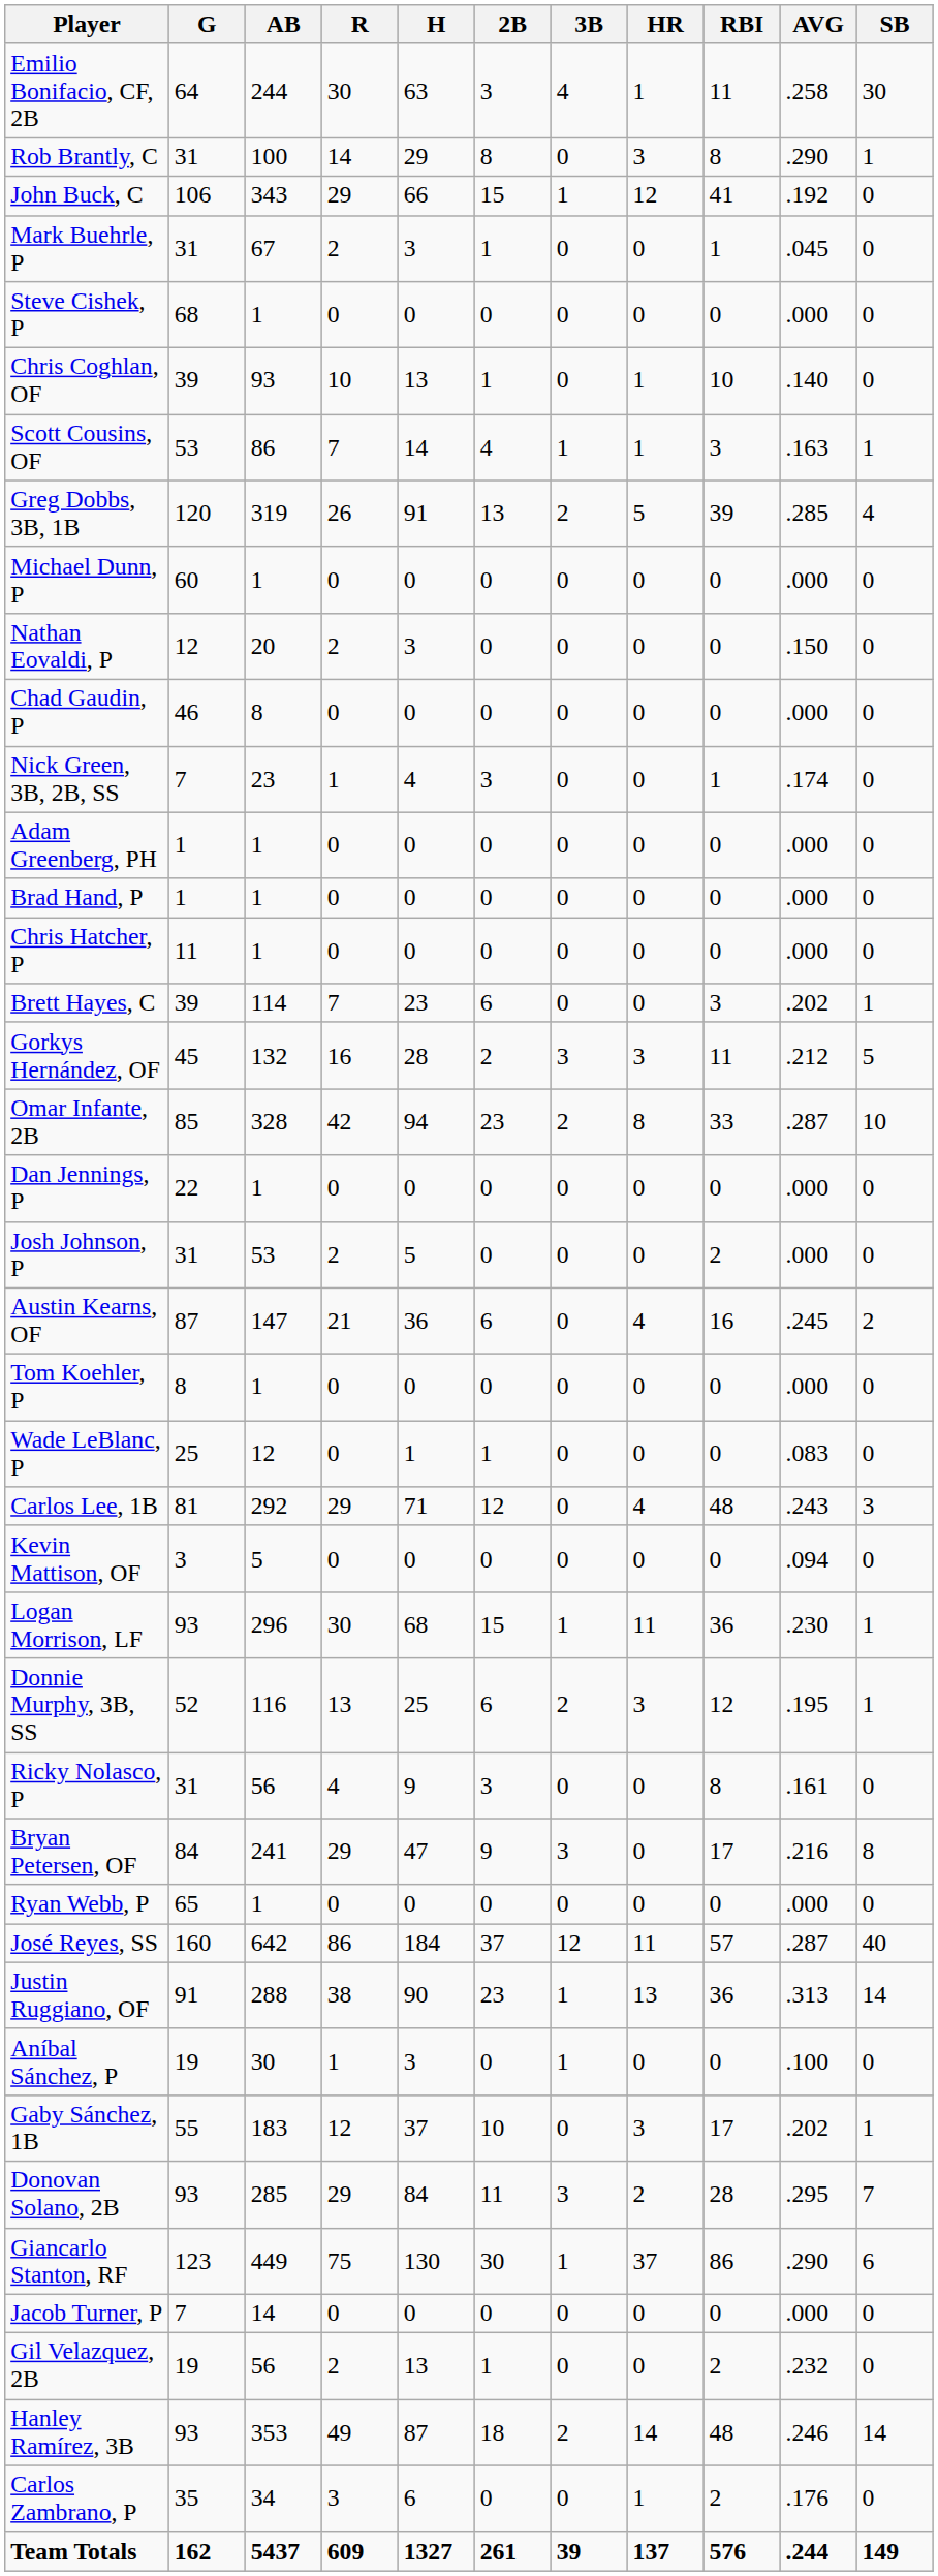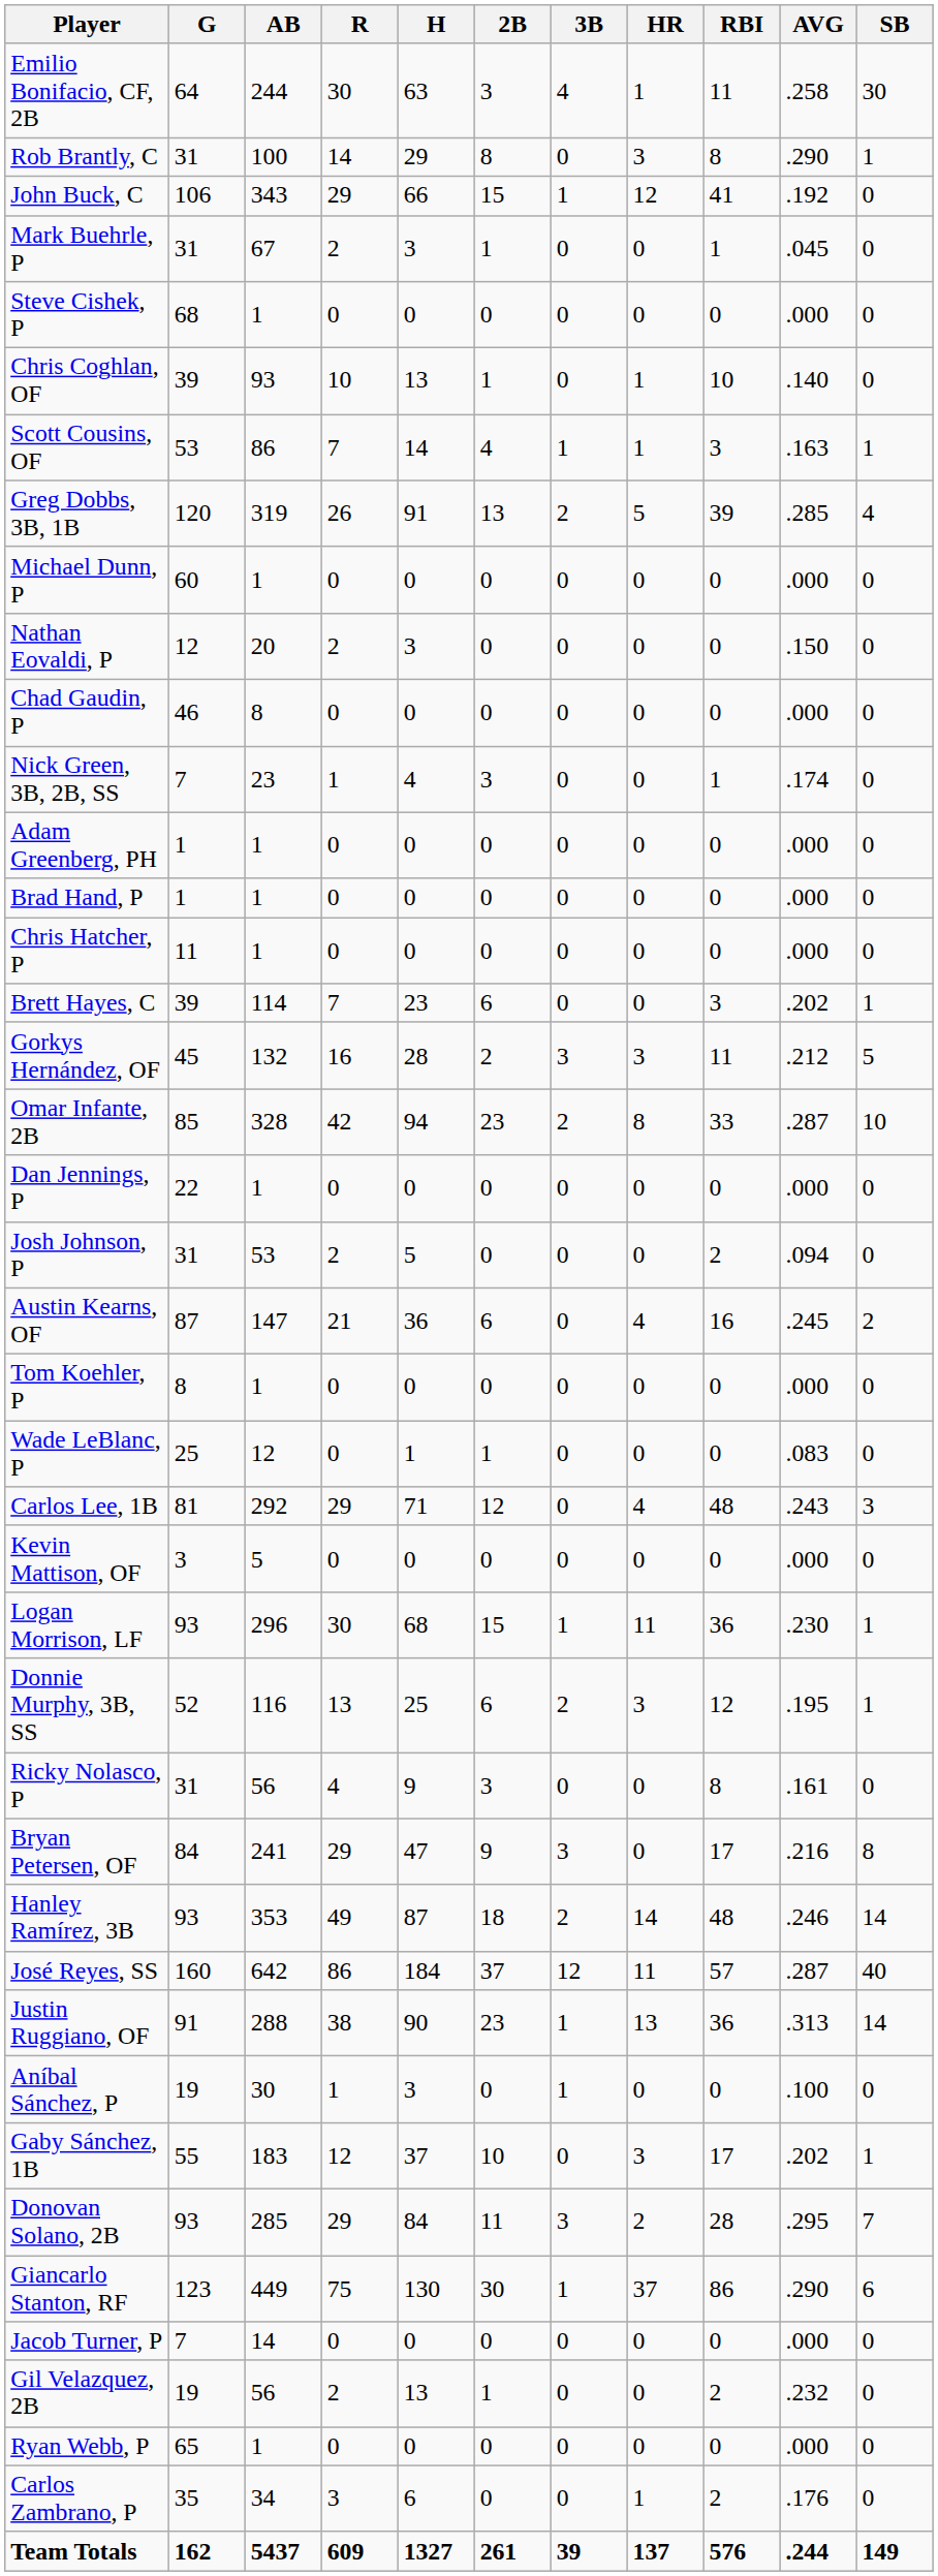 <table class="wikitable sortable">
 <tr>
 <th bgcolor="#DDDDFF" width="15%">Player</th>
 <th bgcolor="#DDDDFF" width="7%">G</th>
 <th bgcolor="#DDDDFF" width="7%">AB</th>
 <th bgcolor="#DDDDFF" width="7%">R</th>
 <th bgcolor="#DDDDFF" width="7%">H</th>
 <th bgcolor="#DDDDFF" width="7%">2B</th>
 <th bgcolor="#DDDDFF" width="7%">3B</th>
 <th bgcolor="#DDDDFF" width="7%">HR</th>
 <th bgcolor="#DDDDFF" width="7%">RBI</th>
 <th bgcolor="#DDDDFF" width="7%">AVG</th>
 <th bgcolor="#DDDDFF" width="7%">SB</th>
 </tr>
 <tr>
 <td><a href='#'>Emilio Bonifacio</a>, CF, 2B</td>
 <td>64</td>
 <td>244</td>
 <td>30</td>
 <td>63</td>
 <td>3</td>
 <td>4</td>
 <td>1</td>
 <td>11</td>
 <td>.258</td>
 <td>30</td>
 </tr>
 <tr>
 <td><a href='#'>Rob Brantly</a>, C</td>
 <td>31</td>
 <td>100</td>
 <td>14</td>
 <td>29</td>
 <td>8</td>
 <td>0</td>
 <td>3</td>
 <td>8</td>
 <td>.290</td>
 <td>1</td>
 </tr>
 <tr>
 <td><a href='#'>John Buck</a>, C</td>
 <td>106</td>
 <td>343</td>
 <td>29</td>
 <td>66</td>
 <td>15</td>
 <td>1</td>
 <td>12</td>
 <td>41</td>
 <td>.192</td>
 <td>0</td>
 </tr>
 <tr>
 <td><a href='#'>Mark Buehrle</a>, P</td>
 <td>31</td>
 <td>67</td>
 <td>2</td>
 <td>3</td>
 <td>1</td>
 <td>0</td>
 <td>0</td>
 <td>1</td>
 <td>.045</td>
 <td>0</td>
 </tr>
 <tr>
 <td><a href='#'>Steve Cishek</a>, P</td>
 <td>68</td>
 <td>1</td>
 <td>0</td>
 <td>0</td>
 <td>0</td>
 <td>0</td>
 <td>0</td>
 <td>0</td>
 <td>.000</td>
 <td>0</td>
 </tr>
 <tr>
 <td><a href='#'>Chris Coghlan</a>, OF</td>
 <td>39</td>
 <td>93</td>
 <td>10</td>
 <td>13</td>
 <td>1</td>
 <td>0</td>
 <td>1</td>
 <td>10</td>
 <td>.140</td>
 <td>0</td>
 </tr>
 <tr>
 <td><a href='#'>Scott Cousins</a>, OF</td>
 <td>53</td>
 <td>86</td>
 <td>7</td>
 <td>14</td>
 <td>4</td>
 <td>1</td>
 <td>1</td>
 <td>3</td>
 <td>.163</td>
 <td>1</td>
 </tr>
 <tr>
 <td><a href='#'>Greg Dobbs</a>, 3B, 1B</td>
 <td>120</td>
 <td>319</td>
 <td>26</td>
 <td>91</td>
 <td>13</td>
 <td>2</td>
 <td>5</td>
 <td>39</td>
 <td>.285</td>
 <td>4</td>
 </tr>
 <tr>
 <td><a href='#'>Michael Dunn</a>, P</td>
 <td>60</td>
 <td>1</td>
 <td>0</td>
 <td>0</td>
 <td>0</td>
 <td>0</td>
 <td>0</td>
 <td>0</td>
 <td>.000</td>
 <td>0</td>
 </tr>
 <tr>
 <td><a href='#'>Nathan Eovaldi</a>, P</td>
 <td>12</td>
 <td>20</td>
 <td>2</td>
 <td>3</td>
 <td>0</td>
 <td>0</td>
 <td>0</td>
 <td>0</td>
 <td>.150</td>
 <td>0</td>
 </tr>
 <tr>
 <td><a href='#'>Chad Gaudin</a>, P</td>
 <td>46</td>
 <td>8</td>
 <td>0</td>
 <td>0</td>
 <td>0</td>
 <td>0</td>
 <td>0</td>
 <td>0</td>
 <td>.000</td>
 <td>0</td>
 </tr>
 <tr>
 <td><a href='#'>Nick Green</a>, 3B, 2B, SS</td>
 <td>7</td>
 <td>23</td>
 <td>1</td>
 <td>4</td>
 <td>3</td>
 <td>0</td>
 <td>0</td>
 <td>1</td>
 <td>.174</td>
 <td>0</td>
 </tr>
 <tr>
 <td><a href='#'>Adam Greenberg</a>, PH</td>
 <td>1</td>
 <td>1</td>
 <td>0</td>
 <td>0</td>
 <td>0</td>
 <td>0</td>
 <td>0</td>
 <td>0</td>
 <td>.000</td>
 <td>0</td>
 </tr>
 <tr>
 <td><a href='#'>Brad Hand</a>, P</td>
 <td>1</td>
 <td>1</td>
 <td>0</td>
 <td>0</td>
 <td>0</td>
 <td>0</td>
 <td>0</td>
 <td>0</td>
 <td>.000</td>
 <td>0</td>
 </tr>
 <tr>
 <td><a href='#'>Chris Hatcher</a>, P</td>
 <td>11</td>
 <td>1</td>
 <td>0</td>
 <td>0</td>
 <td>0</td>
 <td>0</td>
 <td>0</td>
 <td>0</td>
 <td>.000</td>
 <td>0</td>
 </tr>
 <tr>
 <td><a href='#'>Brett Hayes</a>, C</td>
 <td>39</td>
 <td>114</td>
 <td>7</td>
 <td>23</td>
 <td>6</td>
 <td>0</td>
 <td>0</td>
 <td>3</td>
 <td>.202</td>
 <td>1</td>
 </tr>
 <tr>
 <td><a href='#'>Gorkys Hernández</a>, OF</td>
 <td>45</td>
 <td>132</td>
 <td>16</td>
 <td>28</td>
 <td>2</td>
 <td>3</td>
 <td>3</td>
 <td>11</td>
 <td>.212</td>
 <td>5</td>
 </tr>
 <tr>
 <td><a href='#'>Omar Infante</a>, 2B</td>
 <td>85</td>
 <td>328</td>
 <td>42</td>
 <td>94</td>
 <td>23</td>
 <td>2</td>
 <td>8</td>
 <td>33</td>
 <td>.287</td>
 <td>10</td>
 </tr>
 <tr>
 <td><a href='#'>Dan Jennings</a>, P</td>
 <td>22</td>
 <td>1</td>
 <td>0</td>
 <td>0</td>
 <td>0</td>
 <td>0</td>
 <td>0</td>
 <td>0</td>
 <td>.000</td>
 <td>0</td>
 </tr>
 <tr>
 <td><a href='#'>Josh Johnson</a>, P</td>
 <td>31</td>
 <td>53</td>
 <td>2</td>
 <td>5</td>
 <td>0</td>
 <td>0</td>
 <td>0</td>
 <td>2</td>
-<td>.000</td>
+<td>.094</td>
 <td>0</td>
 </tr>
 <tr>
 <td><a href='#'>Austin Kearns</a>, OF</td>
 <td>87</td>
 <td>147</td>
 <td>21</td>
 <td>36</td>
 <td>6</td>
 <td>0</td>
 <td>4</td>
 <td>16</td>
 <td>.245</td>
 <td>2</td>
 </tr>
 <tr>
 <td><a href='#'>Tom Koehler</a>, P</td>
 <td>8</td>
 <td>1</td>
 <td>0</td>
 <td>0</td>
 <td>0</td>
 <td>0</td>
 <td>0</td>
 <td>0</td>
 <td>.000</td>
 <td>0</td>
 </tr>
 <tr>
 <td><a href='#'>Wade LeBlanc</a>, P</td>
 <td>25</td>
 <td>12</td>
 <td>0</td>
 <td>1</td>
 <td>1</td>
 <td>0</td>
 <td>0</td>
 <td>0</td>
 <td>.083</td>
 <td>0</td>
 </tr>
 <tr>
 <td><a href='#'>Carlos Lee</a>, 1B</td>
 <td>81</td>
 <td>292</td>
 <td>29</td>
 <td>71</td>
 <td>12</td>
 <td>0</td>
 <td>4</td>
 <td>48</td>
 <td>.243</td>
 <td>3</td>
 </tr>
 <tr>
 <td><a href='#'>Kevin Mattison</a>, OF</td>
 <td>3</td>
 <td>5</td>
 <td>0</td>
 <td>0</td>
 <td>0</td>
 <td>0</td>
 <td>0</td>
 <td>0</td>
-<td>.094</td>
+<td>.000</td>
 <td>0</td>
 </tr>
 <tr>
 <td><a href='#'>Logan Morrison</a>, LF</td>
 <td>93</td>
 <td>296</td>
 <td>30</td>
 <td>68</td>
 <td>15</td>
 <td>1</td>
 <td>11</td>
 <td>36</td>
 <td>.230</td>
 <td>1</td>
 </tr>
 <tr>
 <td><a href='#'>Donnie Murphy</a>, 3B, SS</td>
 <td>52</td>
 <td>116</td>
 <td>13</td>
 <td>25</td>
 <td>6</td>
 <td>2</td>
 <td>3</td>
 <td>12</td>
 <td>.195</td>
 <td>1</td>
 </tr>
 <tr>
 <td><a href='#'>Ricky Nolasco</a>, P</td>
 <td>31</td>
 <td>56</td>
 <td>4</td>
 <td>9</td>
 <td>3</td>
 <td>0</td>
 <td>0</td>
 <td>8</td>
 <td>.161</td>
 <td>0</td>
 </tr>
 <tr>
 <td><a href='#'>Bryan Petersen</a>, OF</td>
 <td>84</td>
 <td>241</td>
 <td>29</td>
 <td>47</td>
 <td>9</td>
 <td>3</td>
 <td>0</td>
 <td>17</td>
 <td>.216</td>
 <td>8</td>
 </tr>
 <tr>
-<td><a href='#'>Ryan Webb</a>, P</td>
-<td>65</td>
-<td>1</td>
-<td>0</td>
-<td>0</td>
-<td>0</td>
-<td>0</td>
-<td>0</td>
-<td>0</td>
-<td>.000</td>
-<td>0</td>
+<td><a href='#'>Hanley Ramírez</a>, 3B</td>
+<td>93</td>
+<td>353</td>
+<td>49</td>
+<td>87</td>
+<td>18</td>
+<td>2</td>
+<td>14</td>
+<td>48</td>
+<td>.246</td>
+<td>14</td>
 </tr>
 <tr>
 <td><a href='#'>José Reyes</a>, SS</td>
 <td>160</td>
 <td>642</td>
 <td>86</td>
 <td>184</td>
 <td>37</td>
 <td>12</td>
 <td>11</td>
 <td>57</td>
 <td>.287</td>
 <td>40</td>
 </tr>
 <tr>
 <td><a href='#'>Justin Ruggiano</a>, OF</td>
 <td>91</td>
 <td>288</td>
 <td>38</td>
 <td>90</td>
 <td>23</td>
 <td>1</td>
 <td>13</td>
 <td>36</td>
 <td>.313</td>
 <td>14</td>
 </tr>
 <tr>
 <td><a href='#'>Aníbal Sánchez</a>, P</td>
 <td>19</td>
 <td>30</td>
 <td>1</td>
 <td>3</td>
 <td>0</td>
 <td>1</td>
 <td>0</td>
 <td>0</td>
 <td>.100</td>
 <td>0</td>
 </tr>
 <tr>
 <td><a href='#'>Gaby Sánchez</a>, 1B</td>
 <td>55</td>
 <td>183</td>
 <td>12</td>
 <td>37</td>
 <td>10</td>
 <td>0</td>
 <td>3</td>
 <td>17</td>
 <td>.202</td>
 <td>1</td>
 </tr>
 <tr>
 <td><a href='#'>Donovan Solano</a>, 2B</td>
 <td>93</td>
 <td>285</td>
 <td>29</td>
 <td>84</td>
 <td>11</td>
 <td>3</td>
 <td>2</td>
 <td>28</td>
 <td>.295</td>
 <td>7</td>
 </tr>
 <tr>
 <td><a href='#'>Giancarlo Stanton</a>, RF</td>
 <td>123</td>
 <td>449</td>
 <td>75</td>
 <td>130</td>
 <td>30</td>
 <td>1</td>
 <td>37</td>
 <td>86</td>
 <td>.290</td>
 <td>6</td>
 </tr>
 <tr>
 <td><a href='#'>Jacob Turner</a>, P</td>
 <td>7</td>
 <td>14</td>
 <td>0</td>
 <td>0</td>
 <td>0</td>
 <td>0</td>
 <td>0</td>
 <td>0</td>
 <td>.000</td>
 <td>0</td>
 </tr>
 <tr>
 <td><a href='#'>Gil Velazquez</a>, 2B</td>
 <td>19</td>
 <td>56</td>
 <td>2</td>
 <td>13</td>
 <td>1</td>
 <td>0</td>
 <td>0</td>
 <td>2</td>
 <td>.232</td>
 <td>0</td>
 </tr>
 <tr>
-<td><a href='#'>Hanley Ramírez</a>, 3B</td>
-<td>93</td>
-<td>353</td>
-<td>49</td>
-<td>87</td>
-<td>18</td>
-<td>2</td>
-<td>14</td>
-<td>48</td>
-<td>.246</td>
-<td>14</td>
+<td><a href='#'>Ryan Webb</a>, P</td>
+<td>65</td>
+<td>1</td>
+<td>0</td>
+<td>0</td>
+<td>0</td>
+<td>0</td>
+<td>0</td>
+<td>0</td>
+<td>.000</td>
+<td>0</td>
 </tr>
 <tr>
 <td><a href='#'>Carlos Zambrano</a>, P</td>
 <td>35</td>
 <td>34</td>
 <td>3</td>
 <td>6</td>
 <td>0</td>
 <td>0</td>
 <td>1</td>
 <td>2</td>
 <td>.176</td>
 <td>0</td>
 </tr>
 <tr>
 <td><strong>Team Totals</strong></td>
 <td><strong>162</strong></td>
 <td><strong>5437</strong></td>
 <td><strong>609</strong></td>
 <td><strong>1327</strong></td>
 <td><strong>261</strong></td>
 <td><strong>39</strong></td>
 <td><strong>137</strong></td>
 <td><strong>576</strong></td>
 <td><strong>.244</strong></td>
 <td><strong>149</strong></td>
 </tr>
 </table>
